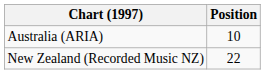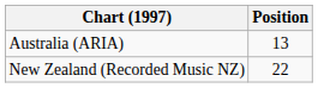 <table class="wikitable">
 <tr>
 <th>Chart (1997)</th>
 <th>Position</th>
 </tr>
 <tr>
 <td>Australia (ARIA)</td>
-<td align="center">10</td>
+<td align="center">13</td>
 </tr>
 <tr>
 <td>New Zealand (Recorded Music NZ)</td>
 <td align="center">22</td>
 </tr>
 </table>
